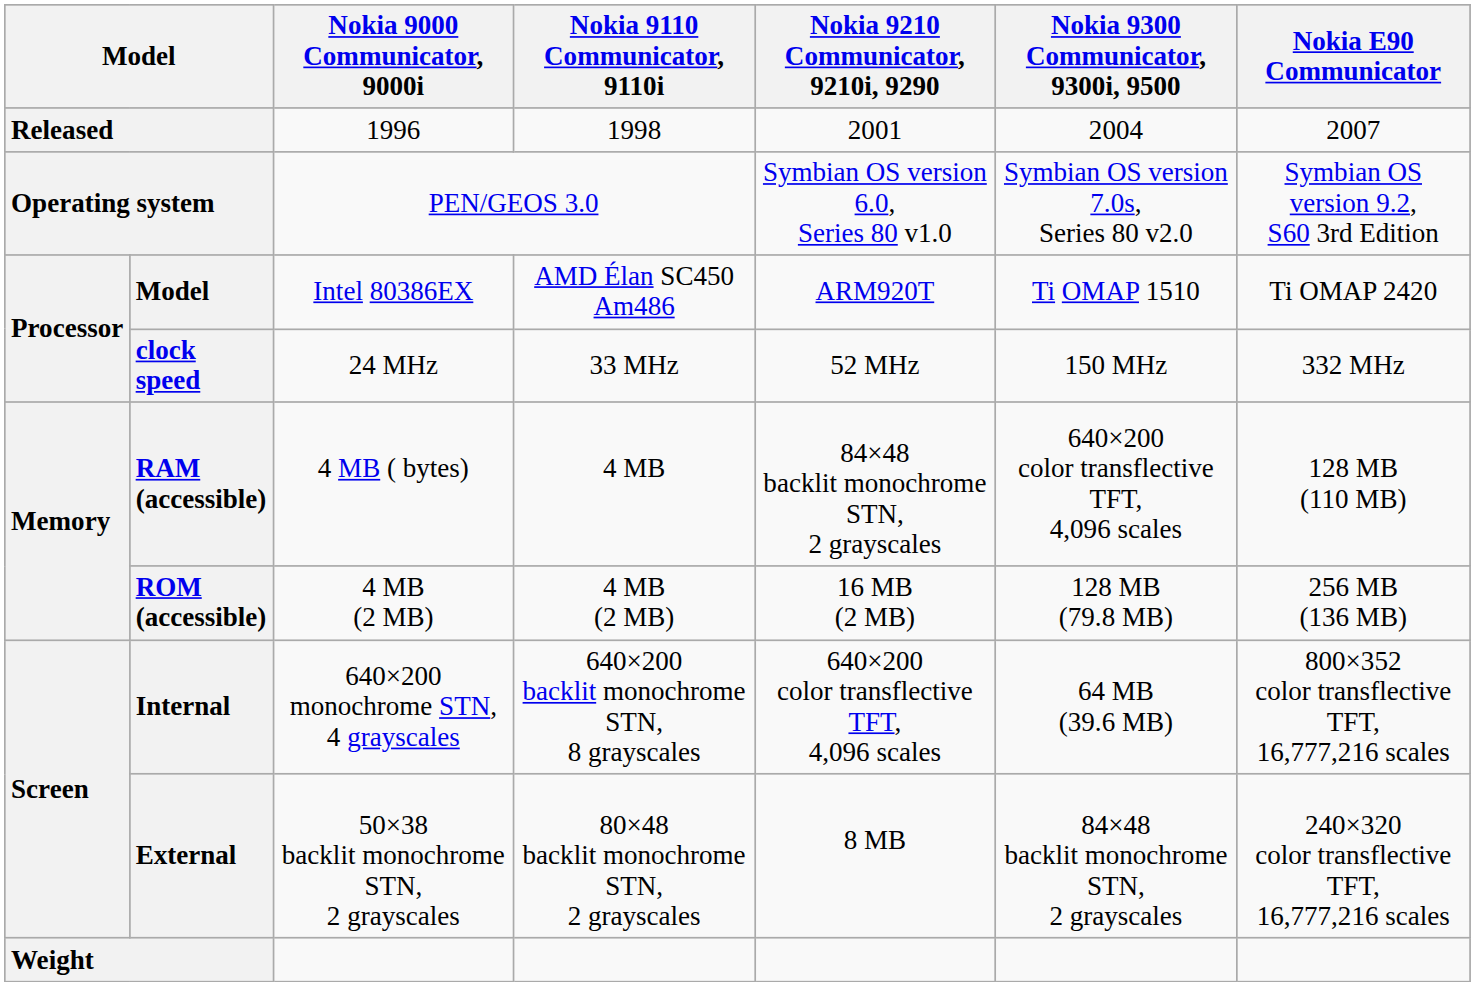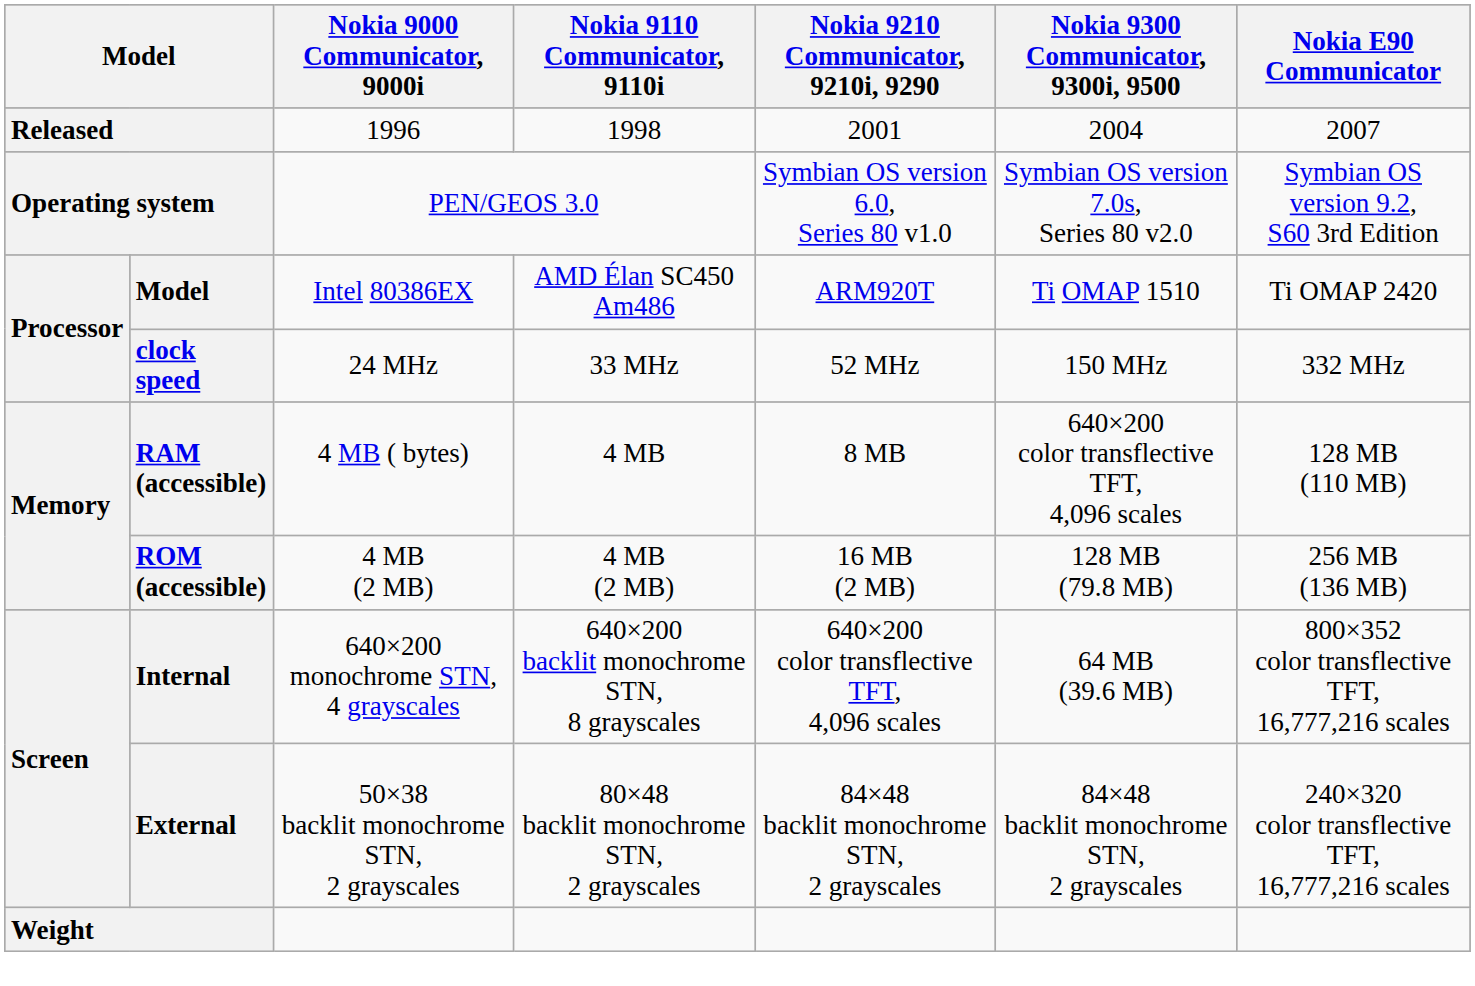 <table class="wikitable" style="text-align:center">
 <tr>
 <th colspan="2">Model</th>
 <th><a href='#'>Nokia 9000 Communicator</a>,<br>9000i</th>
 <th><a href='#'>Nokia 9110 Communicator</a>,<br>9110i</th>
 <th><a href='#'>Nokia 9210 Communicator</a>,<br>9210i, 9290</th>
 <th><a href='#'>Nokia 9300 Communicator</a>,<br>9300i, 9500</th>
 <th><a href='#'>Nokia E90 Communicator</a></th>
 </tr>
 <tr>
 <th colspan="2" style="text-align:left">Released</th>
 <td>1996</td>
 <td>1998</td>
 <td>2001</td>
 <td>2004</td>
 <td>2007</td>
 </tr>
 <tr>
 <th colspan="2" style="text-align:left">Operating system</th>
 <td colspan="2"><a href='#'>PEN/GEOS 3.0</a></td>
 <td><a href='#'>Symbian OS version 6.0</a>,<br><a href='#'>Series 80</a> v1.0</td>
 <td><a href='#'>Symbian OS version 7.0s</a>,<br>Series 80 v2.0</td>
 <td><a href='#'>Symbian OS version 9.2</a>,<br><a href='#'>S60</a> 3rd Edition</td>
 </tr>
 <tr>
 <th style="text-align:left" rowspan="2">Processor</th>
 <th style="text-align:left">Model</th>
 <td><a href='#'>Intel</a> <a href='#'>80386EX</a></td>
 <td><a href='#'>AMD Élan</a> SC450 <a href='#'>Am486</a></td>
 <td><a href='#'>ARM920T</a></td>
 <td><a href='#'>Ti</a> <a href='#'>OMAP</a> 1510</td>
 <td>Ti OMAP 2420</td>
 </tr>
 <tr>
 <th style="text-align:left"><a href='#'>clock speed</a></th>
 <td>24 MHz</td>
 <td>33 MHz</td>
 <td>52 MHz</td>
 <td>150 MHz</td>
 <td>332 MHz</td>
 </tr>
 <tr>
 <th style="text-align:left" rowspan="2">Memory</th>
 <th style="text-align:left"><a href='#'>RAM</a><br>(accessible)</th>
 <td>4 <a href='#'>MB</a> ( bytes)<br> </td>
 <td>4 MB<br> </td>
-<td><br>84×48<br>backlit monochrome STN,<br>2 grayscales</td>
+<td>8 MB<br> </td>
 <td> 640×200<br>color transflective TFT,<br>4,096 scales</td>
 <td>128 MB<br>(110 MB)</td>
 </tr>
 <tr>
 <th style="text-align:left"><a href='#'>ROM</a><br>(accessible)</th>
 <td>4 MB<br>(2 MB)</td>
 <td>4 MB<br>(2 MB)</td>
 <td>16 MB<br>(2 MB)</td>
 <td>128 MB<br>(79.8 MB)</td>
 <td>256 MB<br>(136 MB)</td>
 </tr>
 <tr>
 <th style="text-align:left" rowspan="2">Screen</th>
 <th style="text-align:left">Internal</th>
 <td> 640×200<br>monochrome <a href='#'>STN</a>,<br>4 <a href='#'>grayscales</a></td>
 <td> 640×200<br><a href='#'>backlit</a> monochrome STN,<br>8 grayscales</td>
 <td> 640×200<br>color transflective <a href='#'>TFT</a>,<br>4,096 scales</td>
 <td>64 MB<br>(39.6 MB)</td>
 <td> 800×352<br>color transflective TFT,<br>16,777,216 scales</td>
 </tr>
 <tr>
 <th style="text-align:left">External</th>
 <td><br>50×38<br>backlit monochrome STN,<br>2 grayscales</td>
 <td><br>80×48<br>backlit monochrome STN,<br>2 grayscales</td>
-<td>8 MB<br> </td>
+<td><br>84×48<br>backlit monochrome STN,<br>2 grayscales</td>
 <td><br>84×48<br>backlit monochrome STN,<br>2 grayscales</td>
 <td><br>240×320<br>color transflective TFT,<br>16,777,216 scales</td>
 </tr>
 <tr>
 <th style="text-align:left" colspan="2">Weight</th>
 <td></td>
 <td></td>
 <td></td>
 <td></td>
 <td></td>
 </tr>
 </table>
